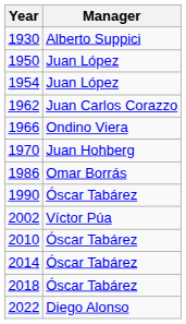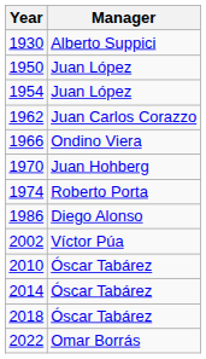 <table class="wikitable">
 <tr>
 <th>Year</th>
 <th>Manager</th>
 </tr>
 <tr>
 <td align=center><a href='#'>1930</a></td>
 <td> <a href='#'>Alberto Suppici</a></td>
 </tr>
 <tr>
 <td align=center><a href='#'>1950</a></td>
 <td> <a href='#'>Juan López</a></td>
 </tr>
 <tr>
 <td align=center><a href='#'>1954</a></td>
 <td> <a href='#'>Juan López</a></td>
 </tr>
 <tr>
 <td align=center><a href='#'>1962</a></td>
 <td> <a href='#'>Juan Carlos Corazzo</a></td>
 </tr>
 <tr>
 <td align=center><a href='#'>1966</a></td>
 <td> <a href='#'>Ondino Viera</a></td>
 </tr>
 <tr>
 <td align=center><a href='#'>1970</a></td>
 <td>  <a href='#'>Juan Hohberg</a></td>
 </tr>
 <tr>
-<td align=center><a href='#'>1986</a></td>
-<td> <a href='#'>Omar Borrás</a></td>
+<td align=center><a href='#'>1974</a></td>
+<td> <a href='#'>Roberto Porta</a></td>
 </tr>
 <tr>
-<td align=center><a href='#'>1990</a></td>
-<td> <a href='#'>Óscar Tabárez</a></td>
+<td align=center><a href='#'>1986</a></td>
+<td> <a href='#'>Diego Alonso</a></td>
 </tr>
 <tr>
 <td align=center><a href='#'>2002</a></td>
 <td> <a href='#'>Víctor Púa</a></td>
 </tr>
 <tr>
 <td align=center><a href='#'>2010</a></td>
 <td> <a href='#'>Óscar Tabárez</a></td>
 </tr>
 <tr>
 <td align=center><a href='#'>2014</a></td>
 <td> <a href='#'>Óscar Tabárez</a></td>
 </tr>
 <tr>
 <td align=center><a href='#'>2018</a></td>
 <td> <a href='#'>Óscar Tabárez</a></td>
 </tr>
 <tr>
 <td align=center><a href='#'>2022</a></td>
-<td> <a href='#'>Diego Alonso</a></td>
+<td> <a href='#'>Omar Borrás</a></td>
 </tr>
 </table>
